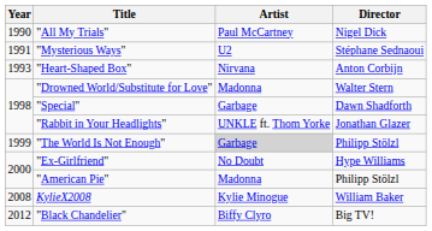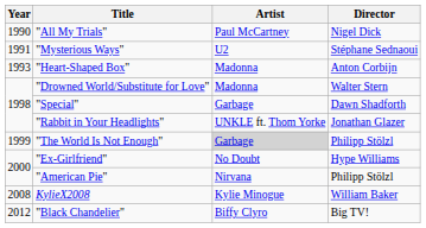 <table class="wikitable">
 <tr>
 <th>Year</th>
 <th>Title</th>
 <th>Artist</th>
 <th>Director</th>
 </tr>
 <tr>
 <td>1990</td>
 <td>"<a href='#'>All My Trials</a>"</td>
 <td><a href='#'>Paul McCartney</a></td>
 <td><a href='#'>Nigel Dick</a></td>
 </tr>
 <tr>
 <td>1991</td>
 <td>"<a href='#'>Mysterious Ways</a>"</td>
 <td><a href='#'>U2</a></td>
 <td><a href='#'>Stéphane Sednaoui</a></td>
 </tr>
 <tr>
 <td>1993</td>
 <td>"<a href='#'>Heart-Shaped Box</a>"</td>
-<td><a href='#'>Nirvana</a></td>
+<td><a href='#'>Madonna</a></td>
 <td><a href='#'>Anton Corbijn</a></td>
 </tr>
 <tr>
 <td rowspan=3>1998</td>
 <td>"<a href='#'>Drowned World/Substitute for Love</a>"</td>
 <td><a href='#'>Madonna</a></td>
 <td><a href='#'>Walter Stern</a></td>
 </tr>
 <tr>
 <td>"<a href='#'>Special</a>"</td>
 <td><a href='#'>Garbage</a></td>
 <td><a href='#'>Dawn Shadforth</a></td>
 </tr>
 <tr>
 <td>"<a href='#'>Rabbit in Your Headlights</a>"</td>
 <td><a href='#'>UNKLE</a> ft. <a href='#'>Thom Yorke</a></td>
 <td><a href='#'>Jonathan Glazer</a></td>
 </tr>
 <tr>
 <td>1999</td>
 <td>"<a href='#'>The World Is Not Enough</a>"</td>
 <td style="background: lightgrey;"><a href='#'>Garbage</a></td>
 <td><a href='#'>Philipp Stölzl</a></td>
 </tr>
 <tr>
 <td rowspan=2>2000</td>
 <td>"<a href='#'>Ex-Girlfriend</a>"</td>
 <td><a href='#'>No Doubt</a></td>
 <td><a href='#'>Hype Williams</a></td>
 </tr>
 <tr>
 <td>"<a href='#'>American Pie</a>"</td>
-<td><a href='#'>Madonna</a></td>
+<td><a href='#'>Nirvana</a></td>
 <td>Philipp Stölzl</td>
 </tr>
 <tr>
 <td>2008</td>
 <td><em><a href='#'>KylieX2008</a></em></td>
 <td><a href='#'>Kylie Minogue</a></td>
 <td><a href='#'>William Baker</a></td>
 </tr>
 <tr>
 <td>2012</td>
 <td>"<a href='#'>Black Chandelier</a>"</td>
 <td><a href='#'>Biffy Clyro</a></td>
 <td>Big TV!</td>
 </tr>
 </table>
